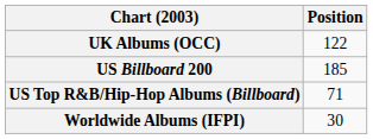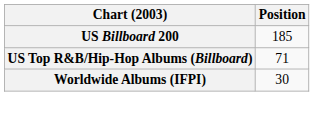 <table class="wikitable sortable plainrowheaders" style="text-align:center">
 <tr>
 <th scope="col">Chart (2003)</th>
 <th scope="col">Position</th>
-</tr>
-<tr>
-<th scope="row">UK Albums (OCC)</th>
-<td>122</td>
 </tr>
 <tr>
 <th scope="row">US <em>Billboard</em> 200</th>
 <td>185</td>
 </tr>
 <tr>
 <th scope="row">US Top R&B/Hip-Hop Albums (<em>Billboard</em>)</th>
 <td>71</td>
 </tr>
 <tr>
 <th scope="row">Worldwide Albums (IFPI)</th>
 <td>30</td>
 </tr>
 </table>
